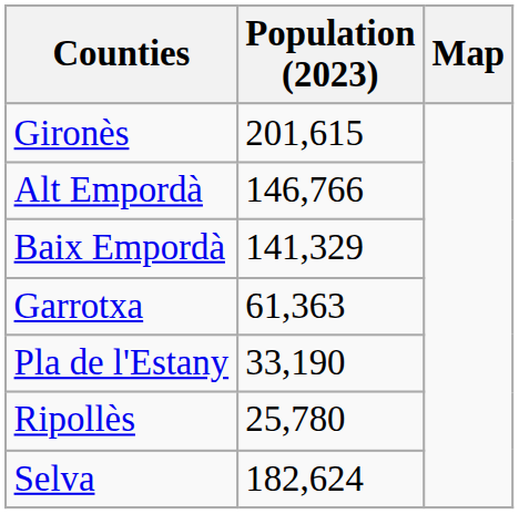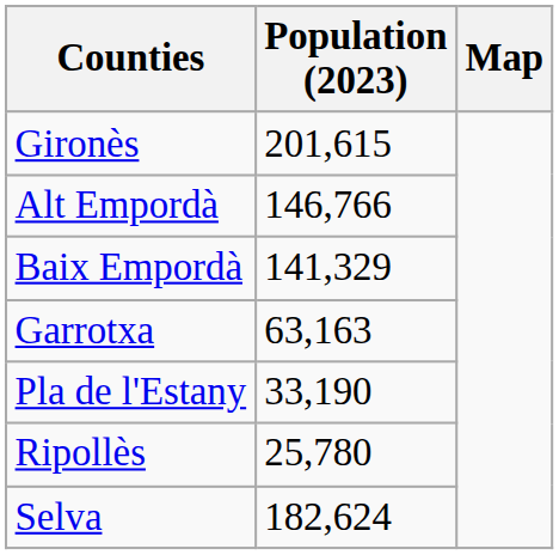 <table class="wikitable">
 <tr>
 <th>Counties</th>
 <th>Population<br>(2023)</th>
 <th colspan=1 style="text-align: center;">Map</th>
 </tr>
 <tr>
 <td><a href='#'>Gironès</a></td>
 <td>201,615</td>
 <td rowspan="7"></td>
 </tr>
 <tr>
 <td><a href='#'>Alt Empordà</a></td>
 <td>146,766</td>
 </tr>
 <tr>
 <td><a href='#'>Baix Empordà</a></td>
 <td>141,329</td>
 </tr>
 <tr>
 <td><a href='#'>Garrotxa</a></td>
-<td>61,363</td>
+<td>63,163</td>
 </tr>
 <tr>
 <td><a href='#'>Pla de l'Estany</a></td>
 <td>33,190</td>
 </tr>
 <tr>
 <td><a href='#'>Ripollès</a></td>
 <td>25,780</td>
 </tr>
 <tr>
 <td><a href='#'>Selva</a></td>
 <td>182,624</td>
 </tr>
 </table>
